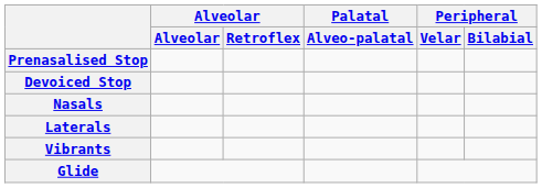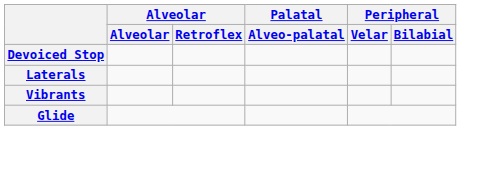 <table class="wikitable" style="text-align: center;">
 <tr>
 <th rowspan="2"></th>
 <th colspan="2"><a href='#'>Alveolar</a></th>
 <th><a href='#'>Palatal</a></th>
 <th colspan="2"><a href='#'>Peripheral</a></th>
 </tr>
 <tr>
 <th><a href='#'>Alveolar</a></th>
 <th><a href='#'>Retroflex</a></th>
 <th><a href='#'>Alveo-palatal</a></th>
 <th><a href='#'>Velar</a></th>
 <th><a href='#'>Bilabial</a></th>
 </tr>
 <tr>
-<th><a href='#'>Prenasalised Stop</a></th>
-<td></td>
-<td></td>
-<td></td>
-<td></td>
-<td></td>
-</tr>
-<tr>
 <th><a href='#'>Devoiced Stop</a></th>
-<td><a href='#'></a></td>
-<td><a href='#'></a></td>
-<td><a href='#'></a></td>
-<td><a href='#'></a></td>
-<td><a href='#'></a></td>
-</tr>
-<tr>
-<th><a href='#'>Nasals</a></th>
 <td><a href='#'></a></td>
 <td><a href='#'></a></td>
 <td><a href='#'></a></td>
 <td><a href='#'></a></td>
 <td><a href='#'></a></td>
 </tr>
 <tr>
 <th><a href='#'>Laterals</a></th>
 <td><a href='#'></a></td>
 <td><a href='#'></a></td>
 <td><a href='#'></a></td>
 <td></td>
 <td></td>
 </tr>
 <tr>
 <th><a href='#'>Vibrants</a></th>
 <td><a href='#'></a></td>
 <td></td>
 <td></td>
 <td></td>
 <td></td>
 </tr>
 <tr>
 <th><a href='#'>Glide</a></th>
 <td colspan="2"><a href='#'></a></td>
 <td><a href='#'></a></td>
 <td colspan="2"><a href='#'></a></td>
 </tr>
 </table>
